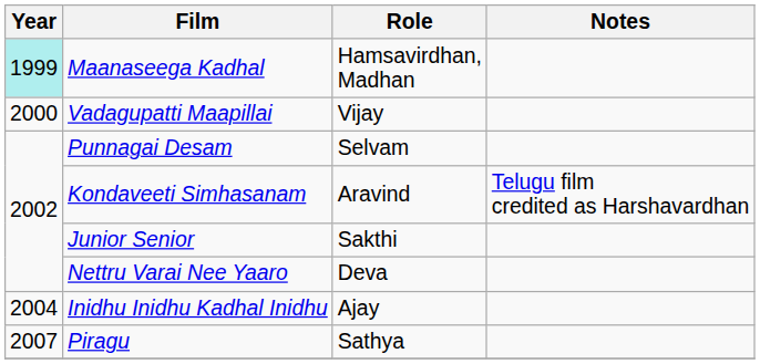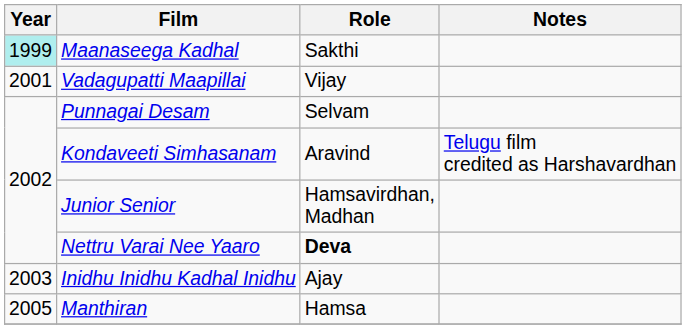 <table class="wikitable" style="font-size:100%;">
 <tr>
 <th>Year</th>
 <th>Film</th>
 <th>Role</th>
 <th>Notes</th>
 </tr>
 <tr>
 <td rowspan="1" style="background: paleturquoise;">1999</td>
 <td><em><a href='#'>Maanaseega Kadhal</a></em></td>
-<td>Hamsavirdhan,<br>Madhan</td>
+<td>Sakthi</td>
 <td></td>
 </tr>
 <tr>
-<td rowspan="1">2000</td>
+<td rowspan="1">2001</td>
 <td><em><a href='#'>Vadagupatti Maapillai</a></em></td>
 <td>Vijay</td>
 <td></td>
 </tr>
 <tr>
 <td rowspan="4">2002</td>
 <td><em><a href='#'>Punnagai Desam</a></em></td>
 <td>Selvam</td>
 <td></td>
 </tr>
 <tr>
 <td><em><a href='#'>Kondaveeti Simhasanam</a></em></td>
 <td>Aravind</td>
 <td><a href='#'>Telugu</a> film<br>credited as Harshavardhan</td>
 </tr>
 <tr>
 <td><em><a href='#'>Junior Senior</a></em></td>
-<td>Sakthi</td>
+<td>Hamsavirdhan,<br>Madhan</td>
 <td></td>
 </tr>
 <tr>
 <td><em><a href='#'>Nettru Varai Nee Yaaro</a></em></td>
-<td>Deva</td>
+<td><strong>Deva</strong></td>
 <td></td>
 </tr>
 <tr>
-<td rowspan="1">2004</td>
+<td rowspan="1">2003</td>
 <td><em><a href='#'>Inidhu Inidhu Kadhal Inidhu</a></em></td>
 <td>Ajay</td>
 <td></td>
 </tr>
 <tr>
-<td rowspan="1">2007</td>
-<td><em><a href='#'>Piragu</a></em></td>
-<td>Sathya</td>
+<td rowspan="1">2005</td>
+<td><em><a href='#'>Manthiran</a></em></td>
+<td>Hamsa</td>
 <td></td>
 </tr>
 <tr>
 </tr>
 </table>
